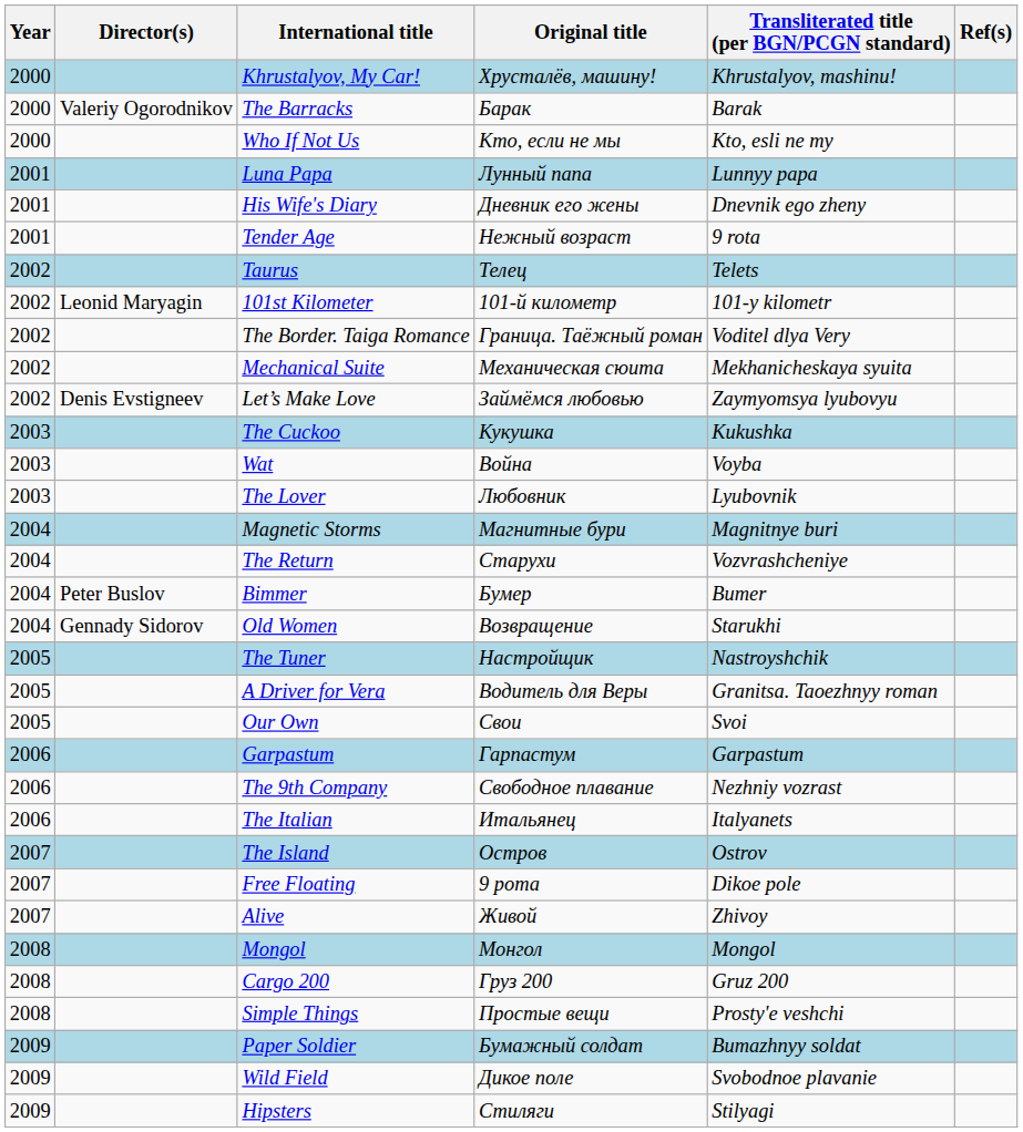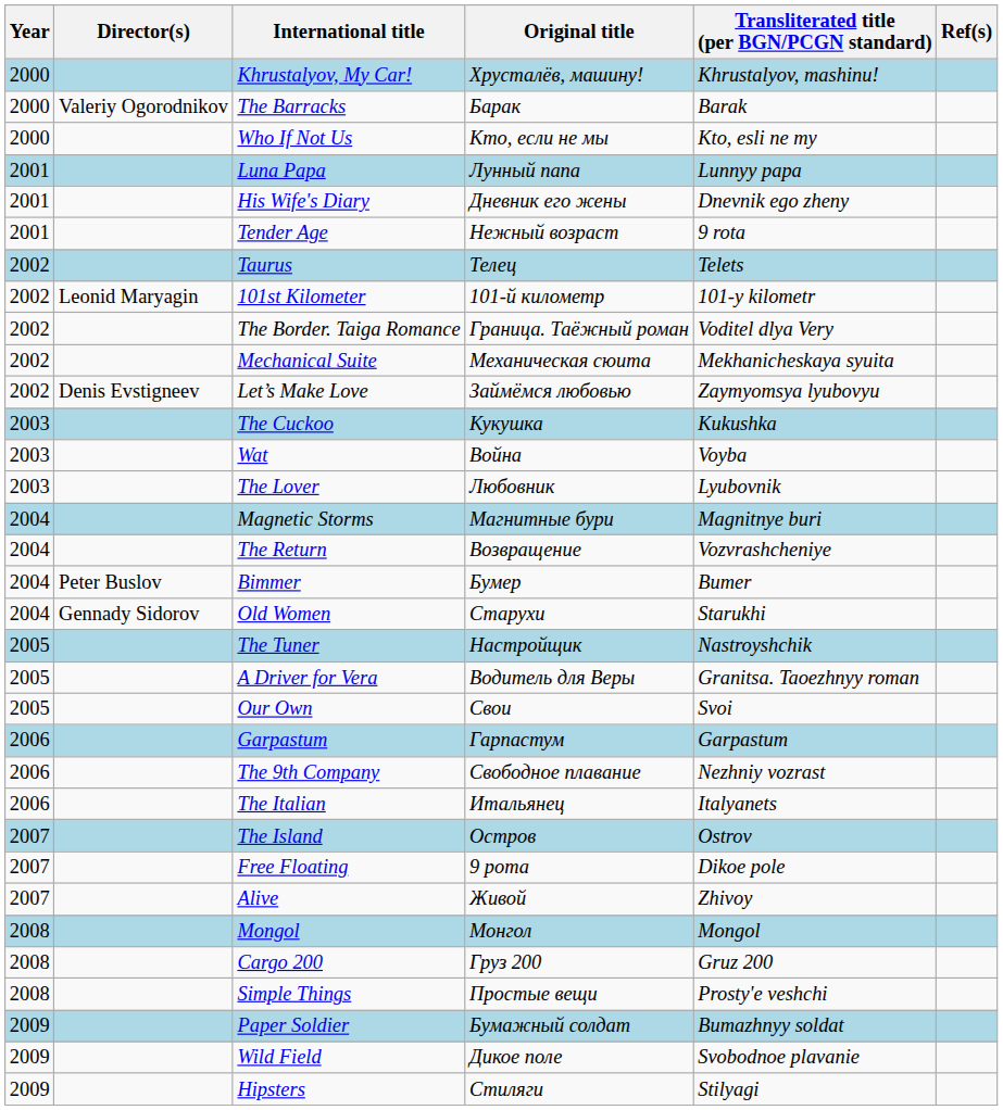 <table class="wikitable sortable">
 <tr>
 <th scope="col">Year</th>
 <th scope="col">Director(s)</th>
 <th scope="col">International title</th>
 <th scope="col">Original title</th>
 <th scope="col"><a href='#'>Transliterated</a> title<br>(per <a href='#'>BGN/PCGN</a> standard)</th>
 <th scope="col" class="unsortable">Ref(s)</th>
 </tr>
 <tr>
 <td style="background-color:lightblue">2000</td>
 <td style="background-color:lightblue"></td>
 <td style="background-color:lightblue"><em><a href='#'>Khrustalyov, My Car!</a></em></td>
 <td style="background-color:lightblue"><em>Хрусталёв, машину!</em></td>
 <td style="background-color:lightblue"><em>Khrustalyov, mashinu!</em></td>
 <td style="background-color:lightblue"></td>
 </tr>
 <tr>
 <td>2000</td>
 <td>Valeriy Ogorodnikov</td>
 <td><em><a href='#'>The Barracks</a></em></td>
 <td><em>Барак</em></td>
 <td><em>Barak</em></td>
 <td></td>
 </tr>
 <tr>
 <td>2000</td>
 <td></td>
 <td><em><a href='#'>Who If Not Us</a></em></td>
 <td><em>Кто, если не мы</em></td>
 <td><em>Kto, esli ne my</em></td>
 <td></td>
 </tr>
 <tr>
 <td style="background-color:lightblue">2001</td>
 <td style="background-color:lightblue"></td>
 <td style="background-color:lightblue"><em><a href='#'>Luna Papa</a></em></td>
 <td style="background-color:lightblue"><em>Лунный папа</em></td>
 <td style="background-color:lightblue"><em>Lunnyy papa</em></td>
 <td style="background-color:lightblue"></td>
 </tr>
 <tr>
 <td>2001</td>
 <td></td>
 <td><em><a href='#'>His Wife's Diary</a></em></td>
 <td><em>Дневник его жены</em></td>
 <td><em>Dnevnik ego zheny</em></td>
 <td></td>
 </tr>
 <tr>
 <td>2001</td>
 <td></td>
 <td><em><a href='#'>Tender Age</a></em></td>
 <td><em>Нежный возраст</em></td>
 <td><em>9 rota</em></td>
 <td></td>
 </tr>
 <tr>
 <td style="background-color:lightblue">2002</td>
 <td style="background-color:lightblue"></td>
 <td style="background-color:lightblue"><em><a href='#'>Taurus</a></em></td>
 <td style="background-color:lightblue"><em>Телец</em></td>
 <td style="background-color:lightblue"><em>Telets</em></td>
 <td style="background-color:lightblue"></td>
 </tr>
 <tr>
 <td>2002</td>
 <td>Leonid Maryagin</td>
 <td><em><a href='#'>101st Kilometer</a></em></td>
 <td><em>101-й километр</em></td>
 <td><em>101-y kilometr</em></td>
 <td></td>
 </tr>
 <tr>
 <td>2002</td>
 <td></td>
 <td><em>The Border. Taiga Romance</em></td>
 <td><em>Граница. Таёжный роман</em></td>
 <td><em>Voditel dlya Very</em></td>
 <td></td>
 </tr>
 <tr>
 <td>2002</td>
 <td></td>
 <td><em><a href='#'>Mechanical Suite</a></em></td>
 <td><em>Механическая сюита</em></td>
 <td><em>Mekhanicheskaya syuita</em></td>
 <td></td>
 </tr>
 <tr>
 <td>2002</td>
 <td>Denis Evstigneev</td>
 <td><em>Let’s Make Love</em></td>
 <td><em>Займёмся любовью</em></td>
 <td><em>Zaymyomsya lyubovyu</em></td>
 <td></td>
 </tr>
 <tr>
 <td style="background-color:lightblue">2003</td>
 <td style="background-color:lightblue"></td>
 <td style="background-color:lightblue"><em><a href='#'>The Cuckoo</a></em></td>
 <td style="background-color:lightblue"><em>Кукушка</em></td>
 <td style="background-color:lightblue"><em>Kukushka</em></td>
 <td style="background-color:lightblue"></td>
 </tr>
 <tr>
 <td>2003</td>
 <td></td>
 <td><em><a href='#'>Wat</a></em></td>
 <td><em>Война</em></td>
 <td><em>Voyba</em></td>
 <td></td>
 </tr>
 <tr>
 <td>2003</td>
 <td></td>
 <td><em><a href='#'>The Lover</a></em></td>
 <td><em>Любовник</em></td>
 <td><em>Lyubovnik</em></td>
 <td></td>
 </tr>
 <tr>
 <td style="background-color:lightblue">2004</td>
 <td style="background-color:lightblue"></td>
 <td style="background-color:lightblue"><em>Magnetic Storms</em></td>
 <td style="background-color:lightblue"><em>Магнитные бури</em></td>
 <td style="background-color:lightblue"><em>Magnitnye buri</em></td>
 <td style="background-color:lightblue"></td>
 </tr>
 <tr>
 <td>2004</td>
 <td></td>
 <td><em><a href='#'>The Return</a></em></td>
-<td><em>Старухи</em></td>
+<td><em>Возвращение</em></td>
 <td><em>Vozvrashcheniye</em></td>
 <td></td>
 </tr>
 <tr>
 <td>2004</td>
 <td>Peter Buslov</td>
 <td><em><a href='#'>Bimmer</a></em></td>
 <td><em>Бумер</em></td>
 <td><em>Bumer</em></td>
 <td></td>
 </tr>
 <tr>
 <td>2004</td>
 <td>Gennady Sidorov</td>
 <td><em><a href='#'>Old Women</a></em></td>
-<td><em>Возвращение</em></td>
+<td><em>Старухи</em></td>
 <td><em>Starukhi</em></td>
 <td></td>
 </tr>
 <tr>
 <td style="background-color:lightblue">2005</td>
 <td style="background-color:lightblue"></td>
 <td style="background-color:lightblue"><em><a href='#'>The Tuner</a></em></td>
 <td style="background-color:lightblue"><em>Настройщик</em></td>
 <td style="background-color:lightblue"><em>Nastroyshchik</em></td>
 <td style="background-color:lightblue"></td>
 </tr>
 <tr>
 <td>2005</td>
 <td></td>
 <td><em><a href='#'>A Driver for Vera</a></em></td>
 <td><em>Водитель для Веры</em></td>
 <td><em>Granitsa. Taoezhnyy roman</em></td>
 <td></td>
 </tr>
 <tr>
 <td>2005</td>
 <td></td>
 <td><em><a href='#'>Our Own</a></em></td>
 <td><em>Свои</em></td>
 <td><em>Svoi</em></td>
 <td></td>
 </tr>
 <tr>
 <td style="background-color:lightblue">2006</td>
 <td style="background-color:lightblue"></td>
 <td style="background-color:lightblue"><em><a href='#'>Garpastum</a></em></td>
 <td style="background-color:lightblue"><em>Гарпастум</em></td>
 <td style="background-color:lightblue"><em>Garpastum</em></td>
 <td style="background-color:lightblue"></td>
 </tr>
 <tr>
 <td>2006</td>
 <td></td>
 <td><em><a href='#'>The 9th Company</a></em></td>
 <td><em>Свободное плавание</em></td>
 <td><em>Nezhniy vozrast</em></td>
 <td></td>
 </tr>
 <tr>
 <td>2006</td>
 <td></td>
 <td><em><a href='#'>The Italian</a></em></td>
 <td><em>Итальянец</em></td>
 <td><em>Italyanets</em></td>
 <td></td>
 </tr>
 <tr>
 <td style="background-color:lightblue">2007</td>
 <td style="background-color:lightblue"></td>
 <td style="background-color:lightblue"><em><a href='#'>The Island</a></em></td>
 <td style="background-color:lightblue"><em>Остров</em></td>
 <td style="background-color:lightblue"><em>Ostrov</em></td>
 <td style="background-color:lightblue"></td>
 </tr>
 <tr>
 <td>2007</td>
 <td></td>
 <td><em><a href='#'>Free Floating</a></em></td>
 <td><em>9 рота</em></td>
 <td><em>Dikoe pole</em></td>
 <td></td>
 </tr>
 <tr>
 <td>2007</td>
 <td></td>
 <td><em><a href='#'>Alive</a></em></td>
 <td><em>Живой</em></td>
 <td><em>Zhivoy</em></td>
 <td></td>
 </tr>
 <tr>
 <td style="background-color:lightblue">2008</td>
 <td style="background-color:lightblue"></td>
 <td style="background-color:lightblue"><em><a href='#'>Mongol</a></em></td>
 <td style="background-color:lightblue"><em>Монгол</em></td>
 <td style="background-color:lightblue"><em>Mongol</em></td>
 <td style="background-color:lightblue"></td>
 </tr>
 <tr>
 <td>2008</td>
 <td></td>
 <td><em><a href='#'>Cargo 200</a></em></td>
 <td><em>Груз 200</em></td>
 <td><em>Gruz 200</em></td>
 <td></td>
 </tr>
 <tr>
 <td>2008</td>
 <td></td>
 <td><em><a href='#'>Simple Things</a></em></td>
 <td><em>Простые вещи</em></td>
 <td><em>Prosty'e veshchi</em></td>
 <td></td>
 </tr>
 <tr>
 <td style="background-color:lightblue">2009</td>
 <td style="background-color:lightblue"></td>
 <td style="background-color:lightblue"><em><a href='#'>Paper Soldier</a></em></td>
 <td style="background-color:lightblue"><em>Бумажный солдат</em></td>
 <td style="background-color:lightblue"><em>Bumazhnyy soldat</em></td>
 <td style="background-color:lightblue"></td>
 </tr>
 <tr>
 <td>2009</td>
 <td></td>
 <td><em><a href='#'>Wild Field</a></em></td>
 <td><em>Дикое поле</em></td>
 <td><em>Svobodnoe plavanie</em></td>
 <td></td>
 </tr>
 <tr>
 <td>2009</td>
 <td></td>
 <td><em><a href='#'>Hipsters</a></em></td>
 <td><em>Стиляги</em></td>
 <td><em>Stilyagi</em></td>
 <td></td>
 </tr>
 <tr>
 </tr>
 </table>
